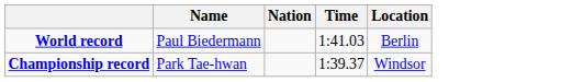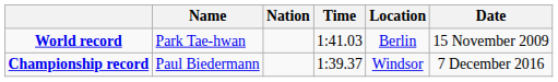 <table class=wikitable style=text-align:center>
 <tr>
 <th></th>
 <th>Name</th>
 <th>Nation</th>
 <th>Time</th>
 <th>Location</th>
+<th>Date</th>
 </tr>
 <tr>
 <td><strong><a href='#'>World record</a></strong></td>
-<td align=left><a href='#'>Paul Biedermann</a></td>
+<td align=left><a href='#'>Park Tae-hwan</a></td>
 <td align=left></td>
 <td align=left>1:41.03</td>
 <td><a href='#'>Berlin</a></td>
+<td>15 November 2009</td>
 </tr>
 <tr>
 <td><strong><a href='#'>Championship record</a></strong></td>
-<td align=left><a href='#'>Park Tae-hwan</a></td>
+<td align=left><a href='#'>Paul Biedermann</a></td>
 <td align=left></td>
 <td align=left>1:39.37</td>
 <td><a href='#'>Windsor</a></td>
+<td>7 December 2016</td>
 </tr>
 </table>
